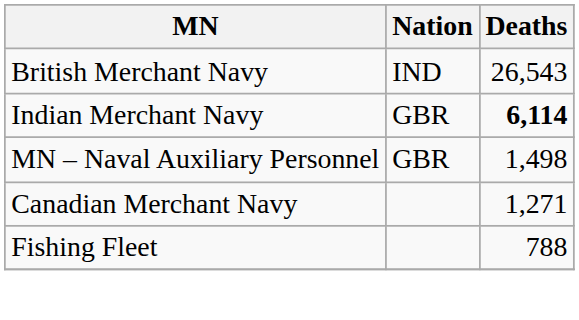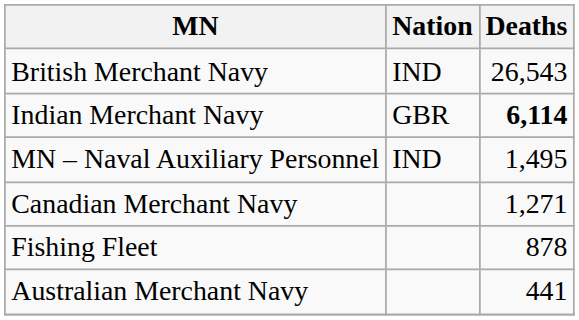 <table class="wikitable sortable">
 <tr>
 <th>MN</th>
 <th>Nation</th>
 <th>Deaths</th>
 </tr>
 <tr>
 <td>British Merchant Navy</td>
 <td> IND</td>
 <td align="right">26,543</td>
 </tr>
 <tr>
 <td>Indian Merchant Navy</td>
 <td> GBR</td>
 <td align="right"><strong>6,114</strong></td>
 </tr>
 <tr>
 <td>MN – Naval Auxiliary Personnel</td>
-<td> GBR</td>
-<td align="right">1,498</td>
+<td> IND</td>
+<td align="right">1,495</td>
 </tr>
 <tr>
 <td>Canadian Merchant Navy</td>
 <td></td>
 <td align="right">1,271</td>
 </tr>
 <tr>
 <td>Fishing Fleet</td>
 <td></td>
-<td align="right">788</td>
+<td align="right">878</td>
+</tr>
+<tr>
+<td>Australian Merchant Navy</td>
+<td></td>
+<td align="right">441</td>
 </tr>
 <tr>
 </tr>
 </table>
